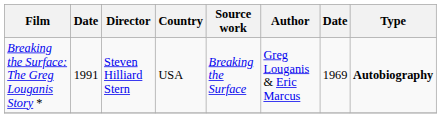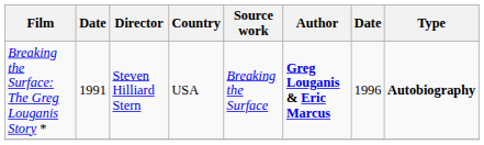 <table class="wikitable" style=width:90%>
 <tr style="background:#CCCCCC;">
 <th>Film</th>
 <th>Date</th>
 <th>Director</th>
 <th>Country</th>
 <th>Source work</th>
 <th>Author</th>
 <th>Date</th>
 <th>Type</th>
 </tr>
 <tr>
 <td><em><a href='#'>Breaking the Surface: The Greg Louganis Story</a></em> *</td>
 <td>1991</td>
 <td><a href='#'>Steven Hilliard Stern</a></td>
 <td>USA</td>
 <td><em><a href='#'>Breaking the Surface</a></em></td>
-<td><a href='#'>Greg Louganis</a> & <a href='#'>Eric Marcus</a></td>
-<td>1969</td>
+<td><strong><a href='#'>Greg Louganis</a> & <a href='#'>Eric Marcus</a></strong></td>
+<td>1996</td>
 <td><strong>Autobiography</strong></td>
 </tr>
 <tr>
 </tr>
 </table>
